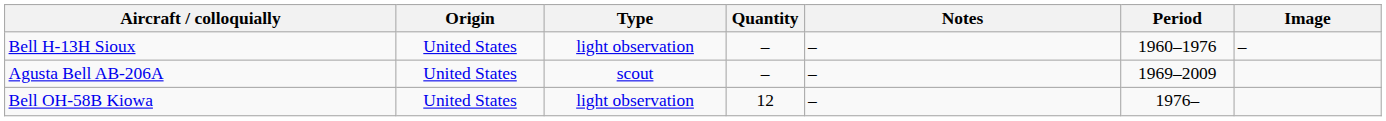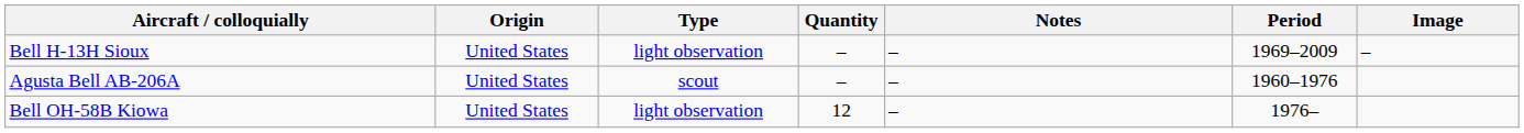 <table class="wikitable" style="width:100%">
 <tr>
 <th style="width: 22em">Aircraft / colloquially</th>
 <th style="width: 8em">Origin</th>
 <th style="width: 10em">Type</th>
 <th style="width: 4em">Quantity</th>
 <th>Notes</th>
 <th style="width: 6em">Period</th>
 <th style="width: 8em">Image</th>
 </tr>
 <tr>
 <td><a href='#'>Bell H-13H Sioux</a></td>
 <td style="text-align: center"><a href='#'>United States</a></td>
 <td style="text-align: center"><a href='#'>light observation</a></td>
 <td style="text-align: center">–</td>
 <td>–</td>
-<td style="text-align: center">1960–1976</td>
+<td style="text-align: center">1969–2009</td>
 <td>–</td>
 </tr>
 <tr>
 <td><a href='#'>Agusta Bell AB-206A</a></td>
 <td style="text-align: center"><a href='#'>United States</a></td>
 <td style="text-align: center"><a href='#'>scout</a></td>
 <td style="text-align: center">–</td>
 <td>–</td>
-<td style="text-align: center">1969–2009</td>
+<td style="text-align: center">1960–1976</td>
 <td></td>
 </tr>
 <tr>
 <td><a href='#'>Bell OH-58B Kiowa</a></td>
 <td style="text-align: center"><a href='#'>United States</a></td>
 <td style="text-align: center"><a href='#'>light observation</a></td>
 <td style="text-align: center">12</td>
 <td>–</td>
 <td style="text-align: center">1976–</td>
 <td></td>
 </tr>
 </table>
